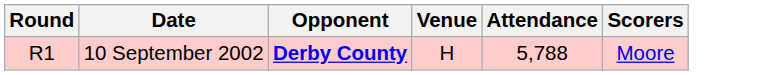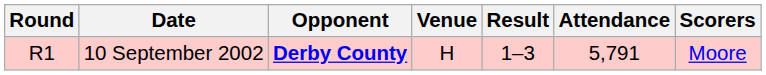 <table class= "wikitable " style="font-size:100%; text-align:center">
 <tr>
 <th>Round</th>
 <th>Date</th>
 <th>Opponent</th>
 <th>Venue</th>
+<th>Result</th>
 <th>Attendance</th>
 <th>Scorers</th>
 </tr>
 <tr style="background: #FFCCCC;">
 <td>R1</td>
 <td>10 September 2002</td>
 <td><strong><a href='#'>Derby County</a></strong></td>
 <td>H</td>
-<td>5,788</td>
+<td>1–3</td>
+<td>5,791</td>
 <td><a href='#'>Moore</a></td>
 </tr>
 </table>
